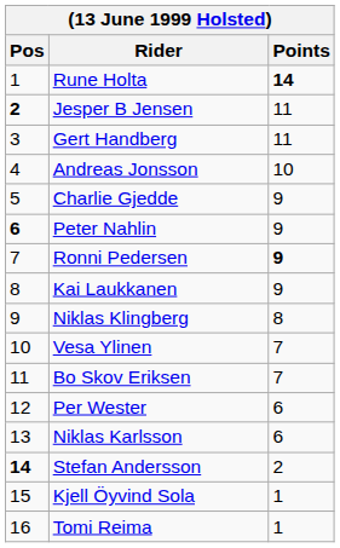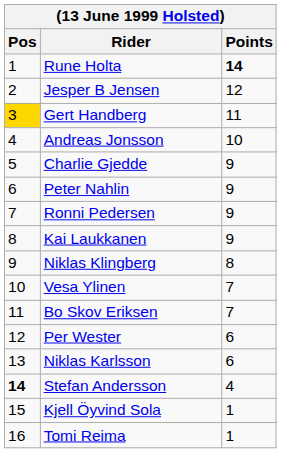 <table class="wikitable">
 <tr>
 <th colspan="6">(13 June 1999  <a href='#'>Holsted</a>)</th>
 </tr>
 <tr>
 <th width=20>Pos</th>
 <th width=180>Rider</th>
 <th width=40>Points</th>
 </tr>
 <tr>
 <td>1</td>
 <td style="text-align:left;"> <a href='#'>Rune Holta</a></td>
 <td><strong>14</strong></td>
 </tr>
 <tr>
-<td><strong>2</strong></td>
+<td>2</td>
 <td style="text-align:left;"> <a href='#'>Jesper B Jensen</a></td>
-<td>11</td>
+<td>12</td>
 </tr>
 <tr>
-<td>3</td>
+<td style="background: gold;">3</td>
 <td style="text-align:left;"> <a href='#'>Gert Handberg</a></td>
 <td>11</td>
 </tr>
 <tr>
 <td>4</td>
 <td style="text-align:left;"> <a href='#'>Andreas Jonsson</a></td>
 <td>10</td>
 </tr>
 <tr>
 <td>5</td>
 <td style="text-align:left;"> <a href='#'>Charlie Gjedde</a></td>
 <td>9</td>
 </tr>
 <tr>
-<td><strong>6</strong></td>
+<td>6</td>
 <td style="text-align:left;"> <a href='#'>Peter Nahlin</a></td>
 <td>9</td>
 </tr>
 <tr>
 <td>7</td>
 <td style="text-align:left;"> <a href='#'>Ronni Pedersen</a></td>
-<td><strong>9</strong></td>
+<td>9</td>
 </tr>
 <tr>
 <td>8</td>
 <td style="text-align:left;"> <a href='#'>Kai Laukkanen</a></td>
 <td>9</td>
 </tr>
 <tr>
 <td>9</td>
 <td style="text-align:left;"> <a href='#'>Niklas Klingberg</a></td>
 <td>8</td>
 </tr>
 <tr>
 <td>10</td>
 <td style="text-align:left;"> <a href='#'>Vesa Ylinen</a></td>
 <td>7</td>
 </tr>
 <tr>
 <td>11</td>
 <td style="text-align:left;"> <a href='#'>Bo Skov Eriksen</a></td>
 <td>7</td>
 </tr>
 <tr>
 <td>12</td>
 <td style="text-align:left;"> <a href='#'>Per Wester</a></td>
 <td>6</td>
 </tr>
 <tr>
 <td>13</td>
 <td style="text-align:left;"> <a href='#'>Niklas Karlsson</a></td>
 <td>6</td>
 </tr>
 <tr>
 <td><strong>14</strong></td>
 <td style="text-align:left;"> <a href='#'>Stefan Andersson</a></td>
-<td>2</td>
+<td>4</td>
 </tr>
 <tr>
 <td>15</td>
 <td style="text-align:left;"> <a href='#'>Kjell Öyvind Sola</a></td>
 <td>1</td>
 </tr>
 <tr>
 <td>16</td>
 <td style="text-align:left;"> <a href='#'>Tomi Reima</a></td>
 <td>1</td>
 </tr>
 </table>
